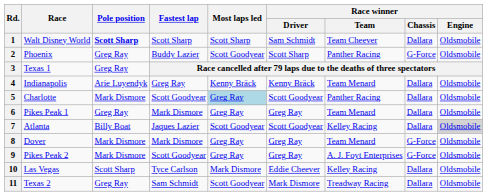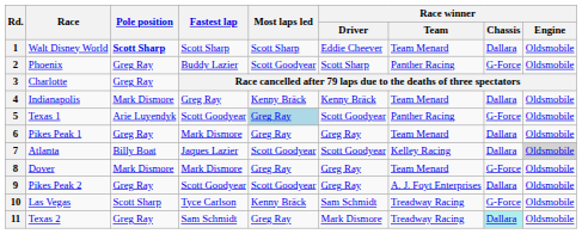 <table class="wikitable" style="font-size: 85%">
 <tr>
 <th rowspan="2">Rd.</th>
 <th rowspan="2">Race</th>
 <th rowspan="2"><a href='#'>Pole position</a></th>
 <th rowspan="2"><a href='#'>Fastest lap</a></th>
 <th rowspan="2">Most laps led</th>
 <th colspan="4">Race winner</th>
 </tr>
 <tr>
 <th>Driver</th>
 <th>Team</th>
 <th>Chassis</th>
 <th>Engine</th>
 </tr>
 <tr>
 <th>1</th>
 <td><a href='#'>Walt Disney World</a></td>
 <td><strong> <a href='#'>Scott Sharp</a></strong></td>
 <td> <a href='#'>Scott Sharp</a></td>
 <td> <a href='#'>Scott Sharp</a></td>
-<td> <a href='#'>Sam Schmidt</a></td>
-<td><a href='#'>Team Cheever</a></td>
+<td> <a href='#'>Eddie Cheever</a></td>
+<td><a href='#'>Team Menard</a></td>
 <td><a href='#'>Dallara</a></td>
 <td><a href='#'>Oldsmobile</a></td>
 </tr>
 <tr>
 <th>2</th>
 <td><a href='#'>Phoenix</a></td>
 <td> <a href='#'>Greg Ray</a></td>
 <td> <a href='#'>Buddy Lazier</a></td>
 <td> <a href='#'>Scott Goodyear</a></td>
 <td> <a href='#'>Scott Sharp</a></td>
 <td><a href='#'>Panther Racing</a></td>
 <td><a href='#'>G-Force</a></td>
 <td><a href='#'>Oldsmobile</a></td>
 </tr>
 <tr>
 <th>3</th>
-<td><a href='#'>Texas 1</a></td>
+<td><a href='#'>Charlotte</a></td>
 <td> <a href='#'>Greg Ray</a></td>
 <th colspan="6" align="center">Race cancelled after 79 laps due to the deaths of three spectators</th>
 </tr>
 <tr>
 <th>4</th>
 <td><a href='#'>Indianapolis</a></td>
-<td> <a href='#'>Arie Luyendyk</a></td>
+<td> <a href='#'>Mark Dismore</a></td>
 <td> <a href='#'>Greg Ray</a></td>
 <td> <a href='#'>Kenny Bräck</a></td>
 <td> <a href='#'>Kenny Bräck</a></td>
 <td><a href='#'>Team Menard</a></td>
 <td><a href='#'>Dallara</a></td>
 <td><a href='#'>Oldsmobile</a></td>
 </tr>
 <tr>
 <th>5</th>
-<td><a href='#'>Charlotte</a></td>
-<td> <a href='#'>Mark Dismore</a></td>
+<td><a href='#'>Texas 1</a></td>
+<td> <a href='#'>Arie Luyendyk</a></td>
 <td> <a href='#'>Scott Goodyear</a></td>
 <td style="background: lightblue;"> <a href='#'>Greg Ray</a></td>
 <td> <a href='#'>Scott Goodyear</a></td>
 <td><a href='#'>Panther Racing</a></td>
-<td><a href='#'>Dallara</a></td>
+<td><a href='#'>G-Force</a></td>
 <td><a href='#'>Oldsmobile</a></td>
 </tr>
 <tr>
 <th>6</th>
 <td><a href='#'>Pikes Peak 1</a></td>
 <td> <a href='#'>Greg Ray</a></td>
 <td> <a href='#'>Mark Dismore</a></td>
 <td> <a href='#'>Greg Ray</a></td>
 <td> <a href='#'>Greg Ray</a></td>
 <td><a href='#'>Team Menard</a></td>
 <td><a href='#'>Dallara</a></td>
 <td><a href='#'>Oldsmobile</a></td>
 </tr>
 <tr>
 <th>7</th>
 <td><a href='#'>Atlanta</a></td>
 <td> <a href='#'>Billy Boat</a></td>
 <td> <a href='#'>Jaques Lazier</a></td>
 <td> <a href='#'>Scott Goodyear</a></td>
 <td> <a href='#'>Scott Goodyear</a></td>
 <td><a href='#'>Kelley Racing</a></td>
 <td><a href='#'>Dallara</a></td>
 <td style="background: lightgrey;"><a href='#'>Oldsmobile</a></td>
 </tr>
 <tr>
 <th>8</th>
 <td><a href='#'>Dover</a></td>
 <td> <a href='#'>Mark Dismore</a></td>
 <td> <a href='#'>Mark Dismore</a></td>
 <td> <a href='#'>Greg Ray</a></td>
 <td> <a href='#'>Greg Ray</a></td>
 <td><a href='#'>Team Menard</a></td>
 <td><a href='#'>G-Force</a></td>
 <td><a href='#'>Oldsmobile</a></td>
 </tr>
 <tr>
 <th>9</th>
 <td><a href='#'>Pikes Peak 2</a></td>
-<td> <a href='#'>Mark Dismore</a></td>
+<td> <a href='#'>Greg Ray</a></td>
+<td> <a href='#'>Scott Goodyear</a></td>
 <td> <a href='#'>Scott Goodyear</a></td>
 <td> <a href='#'>Greg Ray</a></td>
-<td> <a href='#'>Greg Ray</a></td>
 <td><a href='#'>A. J. Foyt Enterprises</a></td>
-<td><a href='#'>G-Force</a></td>
+<td><a href='#'>Dallara</a></td>
 <td><a href='#'>Oldsmobile</a></td>
 </tr>
 <tr>
 <th>10</th>
 <td><a href='#'>Las Vegas</a></td>
 <td> <a href='#'>Scott Sharp</a></td>
 <td> <a href='#'>Tyce Carlson</a></td>
-<td> <a href='#'>Mark Dismore</a></td>
-<td> <a href='#'>Eddie Cheever</a></td>
-<td><a href='#'>Kelley Racing</a></td>
-<td><a href='#'>Dallara</a></td>
+<td> <a href='#'>Kenny Bräck</a></td>
+<td> <a href='#'>Sam Schmidt</a></td>
+<td><a href='#'>Treadway Racing</a></td>
+<td><a href='#'>G-Force</a></td>
 <td><a href='#'>Oldsmobile</a></td>
 </tr>
 <tr>
 <th>11</th>
 <td><a href='#'>Texas 2</a></td>
 <td> <a href='#'>Greg Ray</a></td>
 <td> <a href='#'>Sam Schmidt</a></td>
-<td> <a href='#'>Scott Goodyear</a></td>
+<td> <a href='#'>Greg Ray</a></td>
 <td> <a href='#'>Mark Dismore</a></td>
 <td><a href='#'>Treadway Racing</a></td>
-<td><a href='#'>Dallara</a></td>
+<td style="background: paleturquoise;"><a href='#'>Dallara</a></td>
 <td><a href='#'>Oldsmobile</a></td>
 </tr>
 </table>
